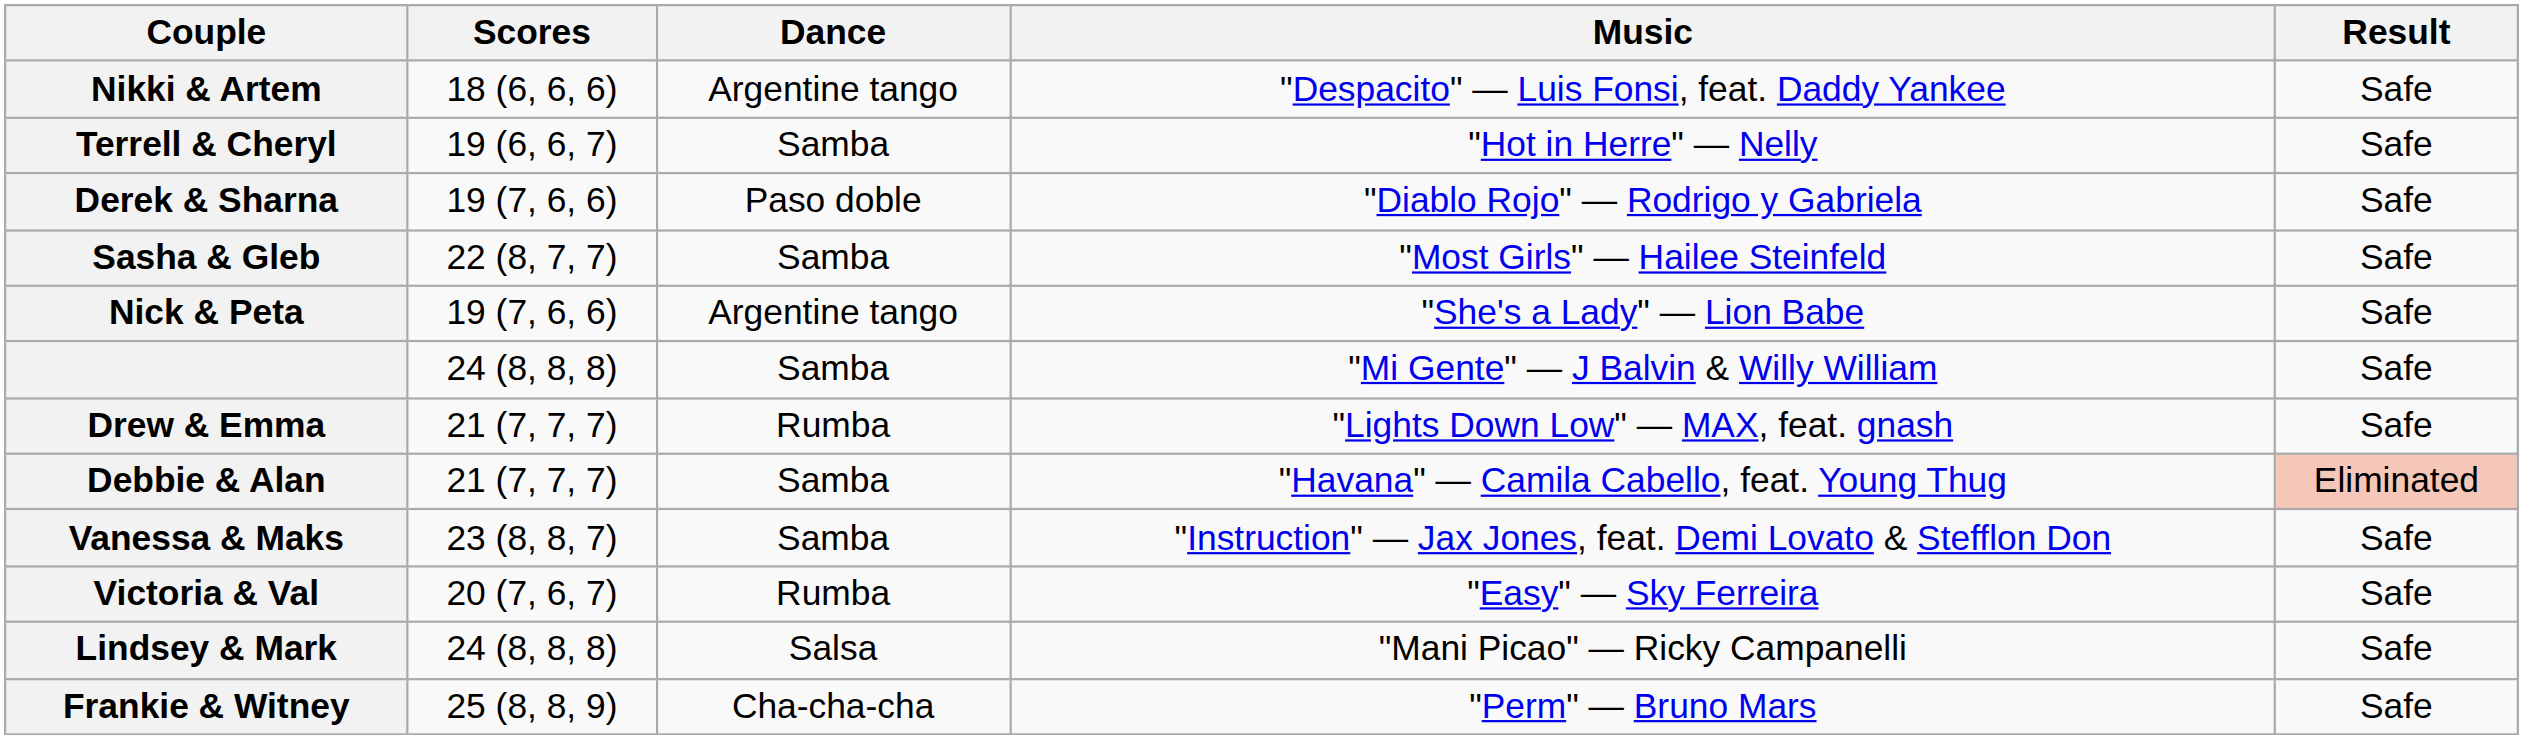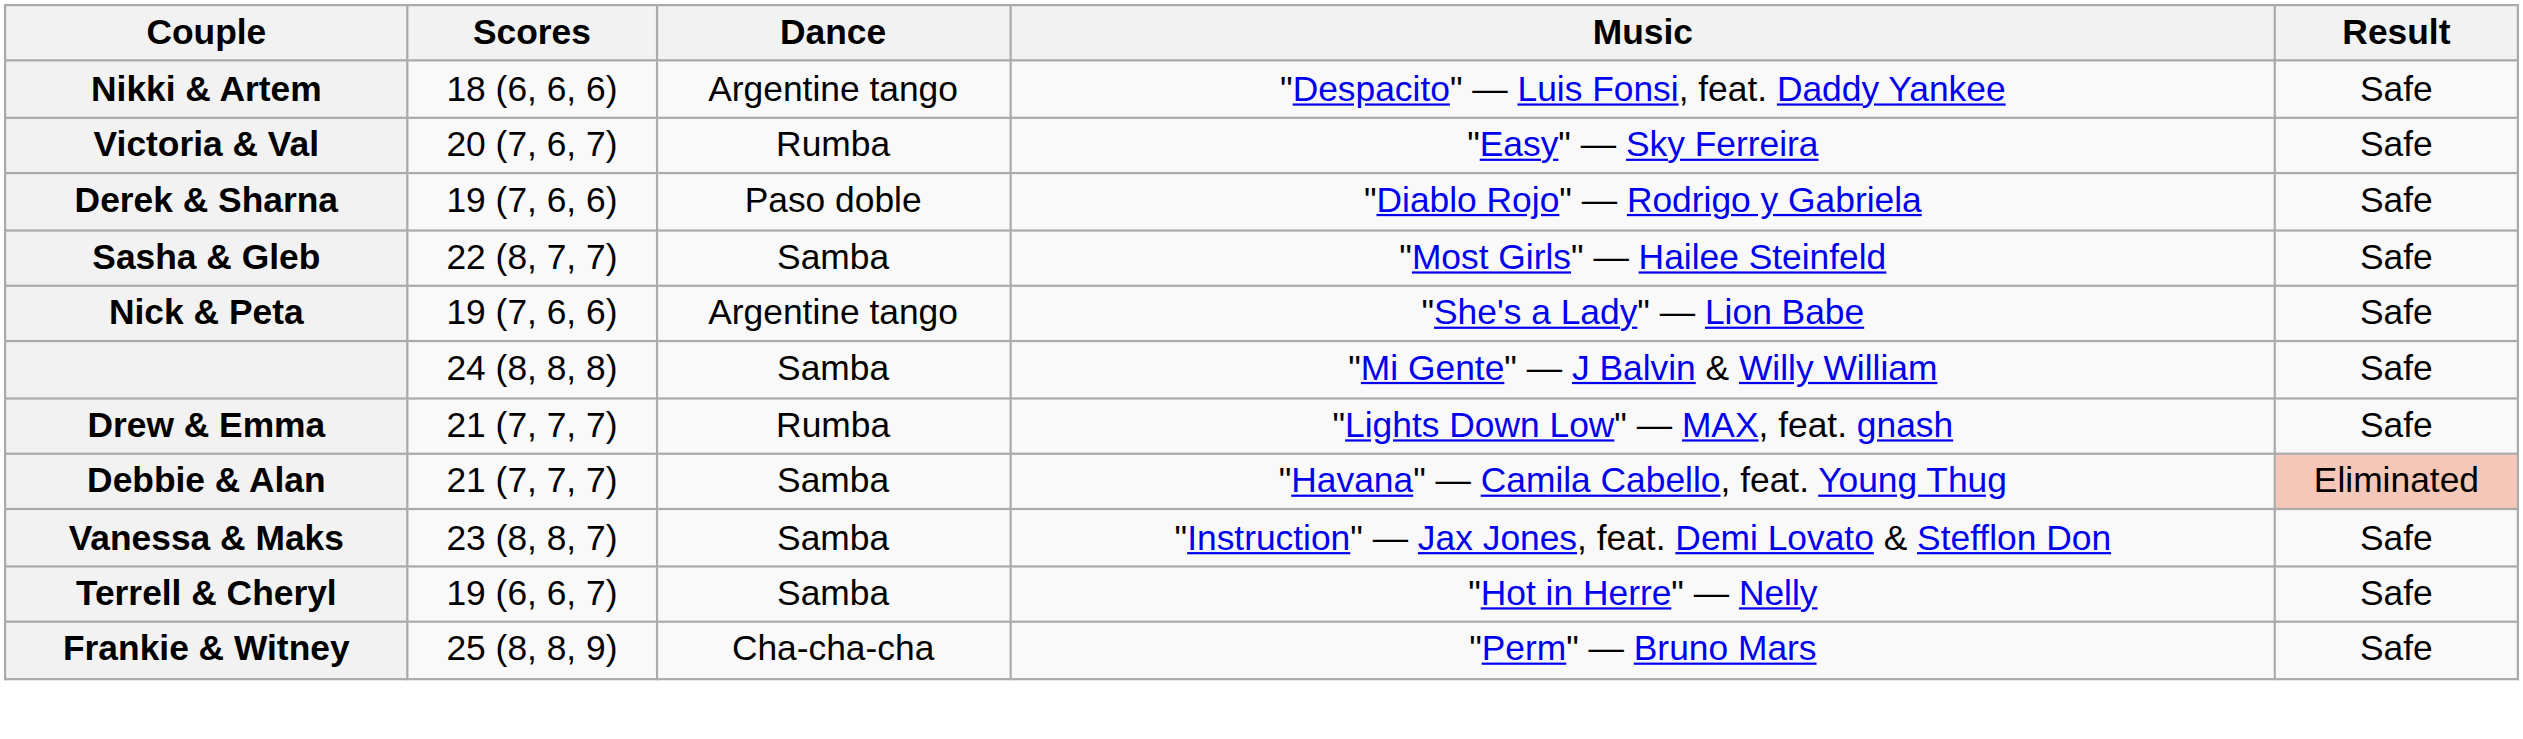 <table class="wikitable sortable" style="text-align:center; width:90%">
 <tr>
 <th scope="col">Couple</th>
 <th scope="col">Scores</th>
 <th scope="col" class="unsortable">Dance</th>
 <th scope="col" class="unsortable">Music</th>
 <th scope="col" class="unsortable">Result</th>
 </tr>
 <tr>
 <th scope="row">Nikki & Artem</th>
 <td>18 (6, 6, 6)</td>
 <td>Argentine tango</td>
 <td>"<a href='#'>Despacito</a>" — <a href='#'>Luis Fonsi</a>, feat. <a href='#'>Daddy Yankee</a></td>
 <td>Safe</td>
 </tr>
 <tr>
-<th scope="row">Terrell & Cheryl</th>
-<td>19 (6, 6, 7)</td>
-<td>Samba</td>
-<td>"<a href='#'>Hot in Herre</a>" — <a href='#'>Nelly</a></td>
+<th scope="row">Victoria & Val</th>
+<td>20 (7, 6, 7)</td>
+<td>Rumba</td>
+<td>"<a href='#'>Easy</a>" — <a href='#'>Sky Ferreira</a></td>
 <td>Safe</td>
 </tr>
 <tr>
 <th scope="row">Derek & Sharna</th>
 <td>19 (7, 6, 6)</td>
 <td>Paso doble</td>
 <td>"<a href='#'>Diablo Rojo</a>" — <a href='#'>Rodrigo y Gabriela</a></td>
 <td>Safe</td>
 </tr>
 <tr>
 <th scope="row">Sasha & Gleb</th>
 <td>22 (8, 7, 7)</td>
 <td>Samba</td>
 <td>"<a href='#'>Most Girls</a>" — <a href='#'>Hailee Steinfeld</a></td>
 <td>Safe</td>
 </tr>
 <tr>
 <th scope="row">Nick & Peta</th>
 <td>19 (7, 6, 6)</td>
 <td>Argentine tango</td>
 <td>"<a href='#'>She's a Lady</a>" — <a href='#'>Lion Babe</a></td>
 <td>Safe</td>
 </tr>
 <tr>
 <th scope="row"></th>
 <td>24 (8, 8, 8)</td>
 <td>Samba</td>
 <td>"<a href='#'>Mi Gente</a>" — <a href='#'>J Balvin</a> & <a href='#'>Willy William</a></td>
 <td>Safe</td>
 </tr>
 <tr>
 <th scope="row">Drew & Emma</th>
 <td>21 (7, 7, 7)</td>
 <td>Rumba</td>
 <td>"<a href='#'>Lights Down Low</a>" — <a href='#'>MAX</a>, feat. <a href='#'>gnash</a></td>
 <td>Safe</td>
 </tr>
 <tr>
 <th scope="row">Debbie & Alan</th>
 <td>21 (7, 7, 7)</td>
 <td>Samba</td>
 <td>"<a href='#'>Havana</a>" — <a href='#'>Camila Cabello</a>, feat. <a href='#'>Young Thug</a></td>
 <td bgcolor=f4c7b8>Eliminated</td>
 </tr>
 <tr>
 <th scope="row">Vanessa & Maks</th>
 <td>23 (8, 8, 7)</td>
 <td>Samba</td>
 <td>"<a href='#'>Instruction</a>" — <a href='#'>Jax Jones</a>, feat. <a href='#'>Demi Lovato</a> & <a href='#'>Stefflon Don</a></td>
 <td>Safe</td>
 </tr>
 <tr>
-<th scope="row">Victoria & Val</th>
-<td>20 (7, 6, 7)</td>
-<td>Rumba</td>
-<td>"<a href='#'>Easy</a>" — <a href='#'>Sky Ferreira</a></td>
-<td>Safe</td>
-</tr>
-<tr>
-<th scope="row">Lindsey & Mark</th>
-<td>24 (8, 8, 8)</td>
-<td>Salsa</td>
-<td>"Mani Picao" — Ricky Campanelli</td>
+<th scope="row">Terrell & Cheryl</th>
+<td>19 (6, 6, 7)</td>
+<td>Samba</td>
+<td>"<a href='#'>Hot in Herre</a>" — <a href='#'>Nelly</a></td>
 <td>Safe</td>
 </tr>
 <tr>
 <th scope="row">Frankie & Witney</th>
 <td>25 (8, 8, 9)</td>
 <td>Cha-cha-cha</td>
 <td>"<a href='#'>Perm</a>" — <a href='#'>Bruno Mars</a></td>
 <td>Safe</td>
 </tr>
 </table>
